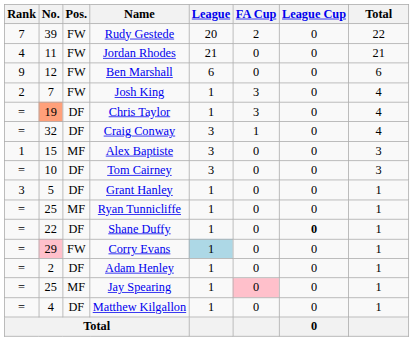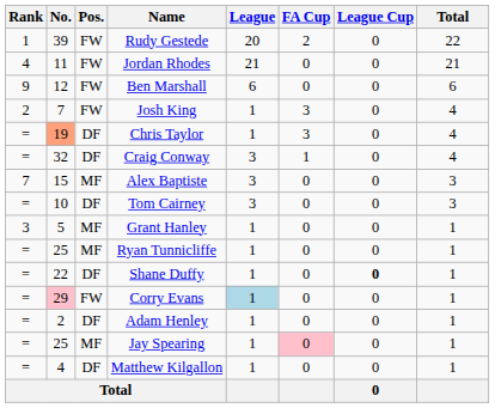 <table class="wikitable" style="text-align: center; font-size:100%">
 <tr>
 <th>Rank</th>
 <th>No.</th>
 <th>Pos.</th>
 <th>Name</th>
 <th><a href='#'>League</a></th>
 <th><a href='#'>FA Cup</a></th>
 <th><a href='#'>League Cup</a></th>
 <th width=70>Total</th>
 </tr>
 <tr>
-<td>7</td>
+<td>1</td>
 <td>39</td>
 <td>FW</td>
 <td> <a href='#'>Rudy Gestede</a></td>
 <td>20</td>
 <td>2</td>
 <td>0</td>
 <td>22</td>
 </tr>
 <tr>
 <td>4</td>
 <td>11</td>
 <td>FW</td>
 <td> <a href='#'>Jordan Rhodes</a></td>
 <td>21</td>
 <td>0</td>
 <td>0</td>
 <td>21</td>
 </tr>
 <tr>
 <td>9</td>
 <td>12</td>
 <td>FW</td>
 <td> <a href='#'>Ben Marshall</a></td>
 <td>6</td>
 <td>0</td>
 <td>0</td>
 <td>6</td>
 </tr>
 <tr>
 <td>2</td>
 <td>7</td>
 <td>FW</td>
 <td> <a href='#'>Josh King</a></td>
 <td>1</td>
 <td>3</td>
 <td>0</td>
 <td>4</td>
 </tr>
 <tr>
 <td>=</td>
 <td style="background: lightsalmon;">19</td>
 <td>DF</td>
 <td> <a href='#'>Chris Taylor</a></td>
 <td>1</td>
 <td>3</td>
 <td>0</td>
 <td>4</td>
 </tr>
 <tr>
 <td>=</td>
 <td>32</td>
 <td>DF</td>
 <td> <a href='#'>Craig Conway</a></td>
 <td>3</td>
 <td>1</td>
 <td>0</td>
 <td>4</td>
 </tr>
 <tr>
-<td>1</td>
+<td>7</td>
 <td>15</td>
 <td>MF</td>
 <td> <a href='#'>Alex Baptiste</a></td>
 <td>3</td>
 <td>0</td>
 <td>0</td>
 <td>3</td>
 </tr>
 <tr>
 <td>=</td>
 <td>10</td>
 <td>DF</td>
 <td> <a href='#'>Tom Cairney</a></td>
 <td>3</td>
 <td>0</td>
 <td>0</td>
 <td>3</td>
 </tr>
 <tr>
 <td>3</td>
 <td>5</td>
-<td>DF</td>
+<td>MF</td>
 <td> <a href='#'>Grant Hanley</a></td>
 <td>1</td>
 <td>0</td>
 <td>0</td>
 <td>1</td>
 </tr>
 <tr>
 <td>=</td>
 <td>25</td>
 <td>MF</td>
 <td> <a href='#'>Ryan Tunnicliffe</a></td>
 <td>1</td>
 <td>0</td>
 <td>0</td>
 <td>1</td>
 </tr>
 <tr>
 <td>=</td>
 <td>22</td>
 <td>DF</td>
 <td> <a href='#'>Shane Duffy</a></td>
 <td>1</td>
 <td>0</td>
 <td><strong>0</strong></td>
 <td>1</td>
 </tr>
 <tr>
 <td>=</td>
 <td style="background: pink;">29</td>
 <td>FW</td>
 <td> <a href='#'>Corry Evans</a></td>
 <td style="background: lightblue;">1</td>
 <td>0</td>
 <td>0</td>
 <td>1</td>
 </tr>
 <tr>
 <td>=</td>
 <td>2</td>
 <td>DF</td>
 <td> <a href='#'>Adam Henley</a></td>
 <td>1</td>
 <td>0</td>
 <td>0</td>
 <td>1</td>
 </tr>
 <tr>
 <td>=</td>
 <td>25</td>
 <td>MF</td>
 <td> <a href='#'>Jay Spearing</a></td>
 <td>1</td>
 <td style="background: pink;">0</td>
 <td>0</td>
 <td>1</td>
 </tr>
 <tr>
 <td>=</td>
 <td>4</td>
 <td>DF</td>
 <td> <a href='#'>Matthew Kilgallon</a></td>
 <td>1</td>
 <td>0</td>
 <td>0</td>
 <td>1</td>
 </tr>
 <tr>
 <th colspan=4>Total</th>
 <th></th>
 <th></th>
 <th>0</th>
 <th></th>
 </tr>
 </table>
